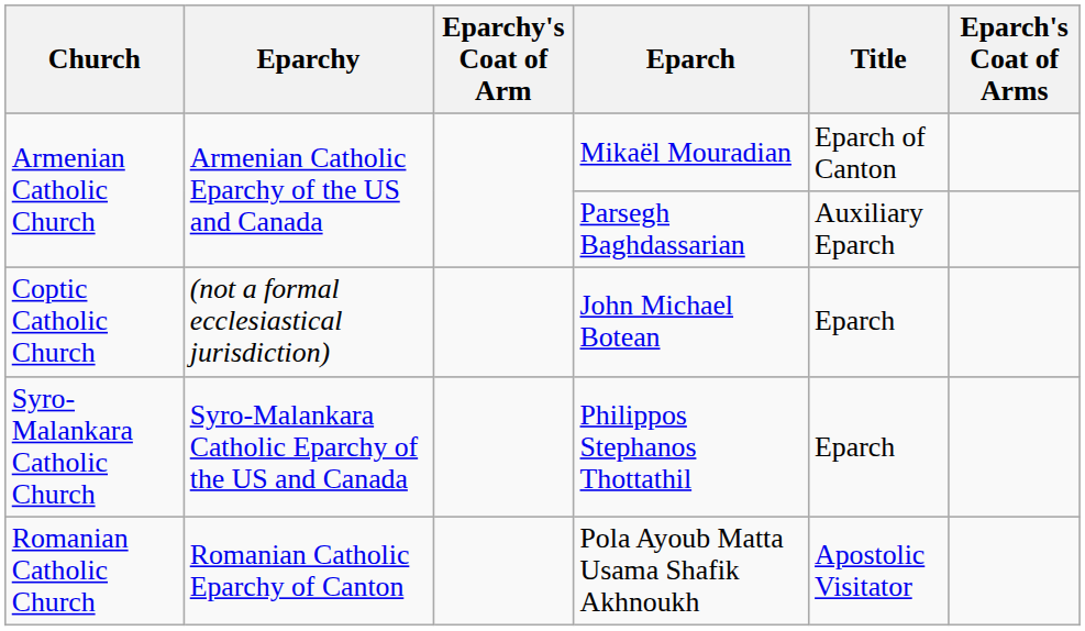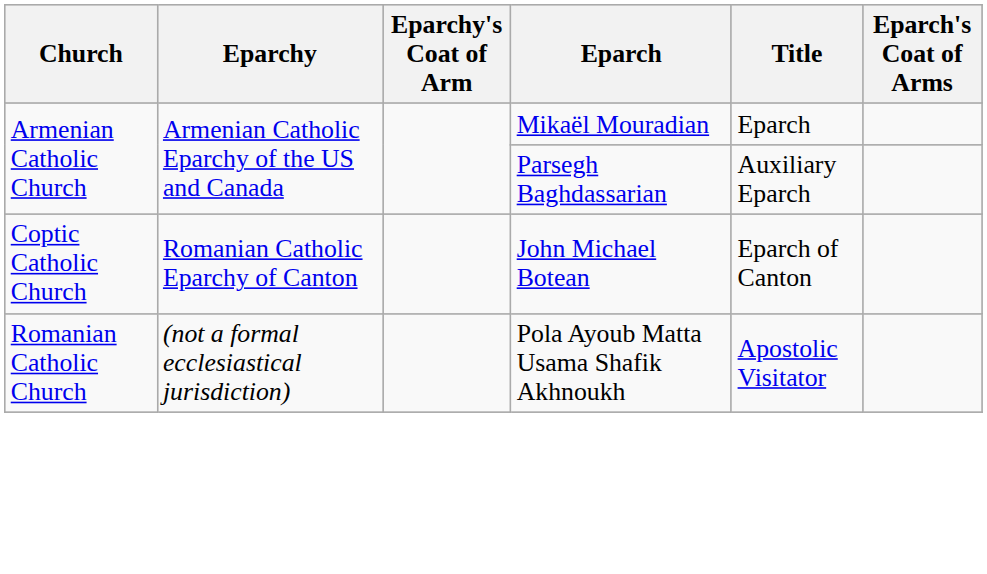 <table class="wikitable sortable">
 <tr>
 <th>Church</th>
 <th>Eparchy</th>
 <th>Eparchy's<br>Coat of Arm</th>
 <th>Eparch</th>
 <th>Title</th>
 <th>Eparch's<br>Coat of Arms</th>
 </tr>
 <tr>
 <td rowspan="2"><a href='#'>Armenian Catholic Church</a></td>
 <td rowspan="2"><a href='#'>Armenian Catholic Eparchy of the US and Canada</a></td>
 <td rowspan="2"></td>
 <td><a href='#'>Mikaël Mouradian</a></td>
-<td>Eparch of Canton</td>
+<td>Eparch</td>
 <td></td>
 </tr>
 <tr>
 <td><a href='#'>Parsegh Baghdassarian</a></td>
 <td>Auxiliary Eparch</td>
 <td></td>
 </tr>
 <tr>
 <td><a href='#'>Coptic Catholic Church</a></td>
-<td><em>(not a formal ecclesiastical jurisdiction)</em></td>
+<td><a href='#'>Romanian Catholic Eparchy of Canton</a></td>
 <td></td>
 <td><a href='#'>John Michael Botean</a></td>
-<td>Eparch</td>
-<td></td>
-</tr>
-<tr>
-<td><a href='#'>Syro-Malankara Catholic Church</a></td>
-<td><a href='#'>Syro-Malankara Catholic Eparchy of the US and Canada</a></td>
-<td></td>
-<td><a href='#'>Philippos Stephanos Thottathil</a></td>
-<td>Eparch</td>
+<td>Eparch of Canton</td>
 <td></td>
 </tr>
 <tr>
 <td><a href='#'>Romanian Catholic Church</a></td>
-<td><a href='#'>Romanian Catholic Eparchy of Canton</a></td>
+<td><em>(not a formal ecclesiastical jurisdiction)</em></td>
 <td></td>
 <td>Pola Ayoub Matta Usama Shafik Akhnoukh</td>
 <td><a href='#'>Apostolic Visitator</a></td>
 <td></td>
 </tr>
 </table>
